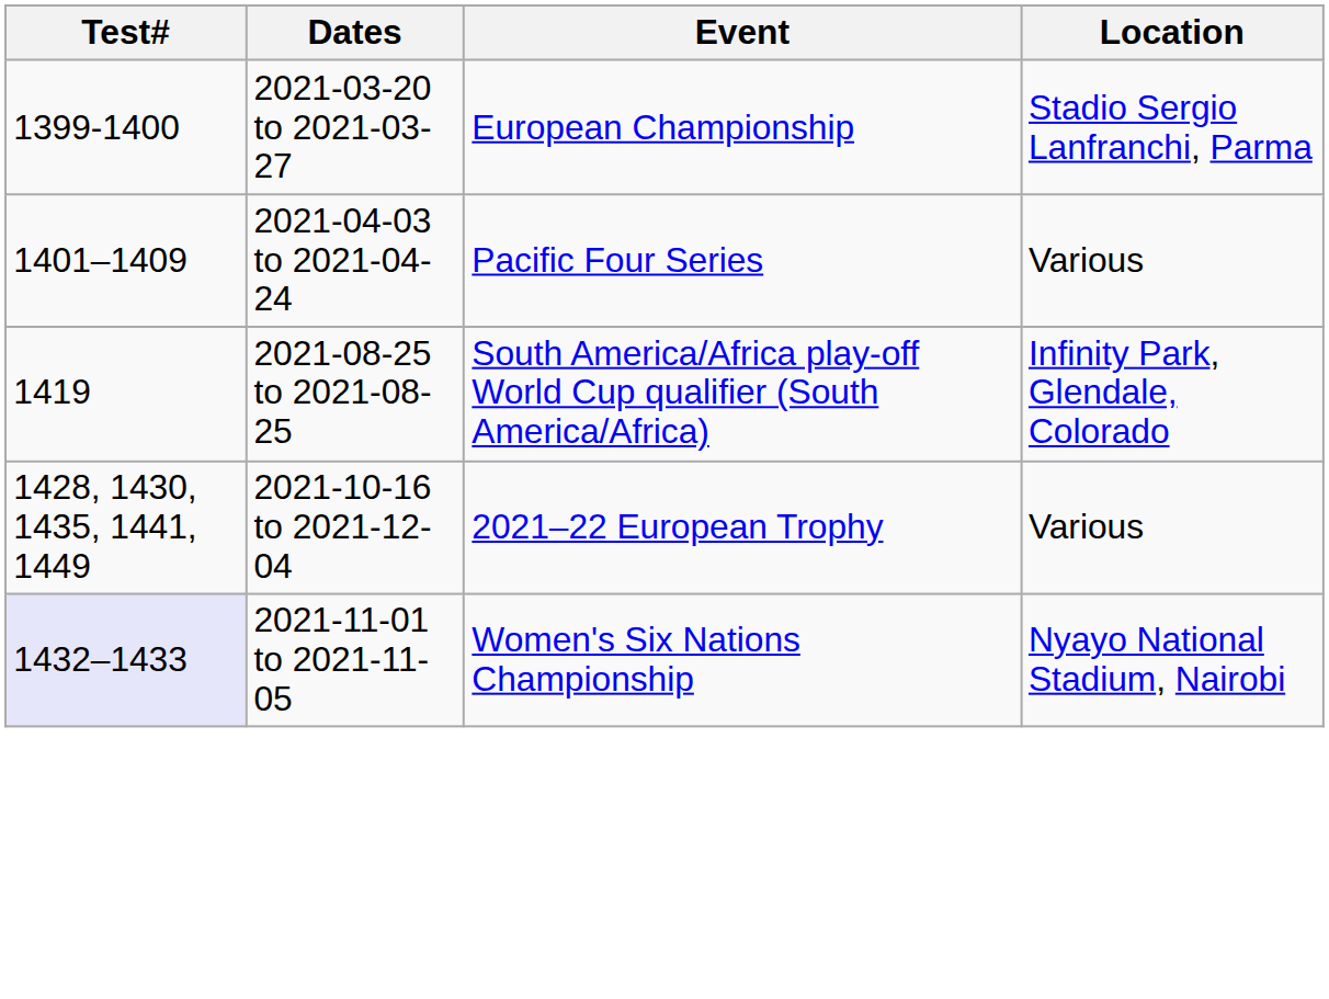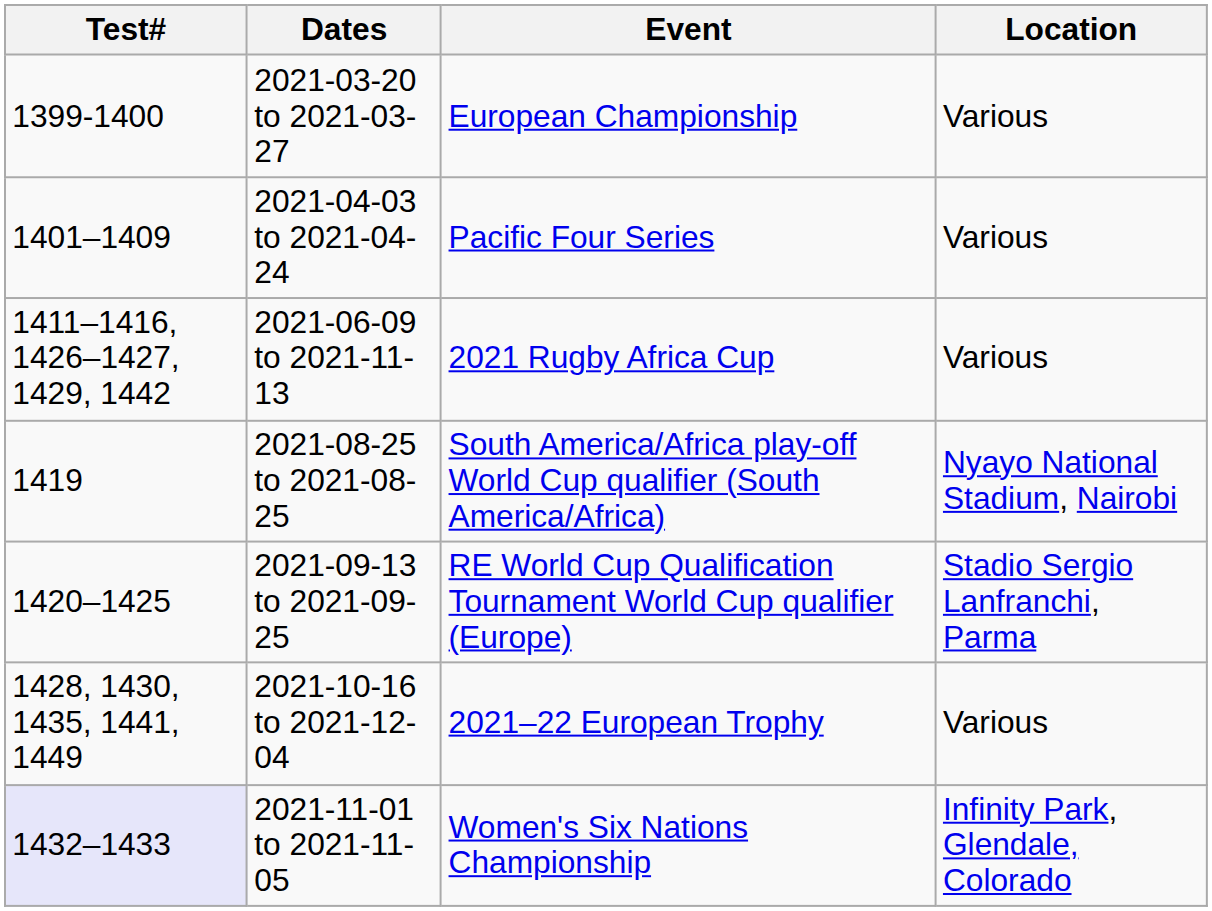 <table class="wikitable">
 <tr>
 <th>Test#</th>
 <th>Dates</th>
 <th>Event</th>
 <th>Location</th>
 </tr>
 <tr>
 <td>1399-1400</td>
 <td>2021-03-20 to 2021-03-27</td>
 <td><a href='#'>European Championship</a></td>
-<td><a href='#'>Stadio Sergio Lanfranchi</a>, <a href='#'>Parma</a></td>
+<td>Various</td>
 </tr>
 <tr>
 <td>1401–1409</td>
 <td>2021-04-03 to 2021-04-24</td>
 <td><a href='#'>Pacific Four Series</a></td>
 <td>Various</td>
 </tr>
 <tr>
+<td>1411–1416, 1426–1427, 1429, 1442</td>
+<td>2021-06-09 to 2021-11-13</td>
+<td><a href='#'>2021 Rugby Africa Cup</a></td>
+<td>Various</td>
+</tr>
+<tr>
 <td>1419</td>
 <td>2021-08-25 to 2021-08-25</td>
 <td><a href='#'>South America/Africa play-off World Cup qualifier (South America/Africa)</a></td>
-<td><a href='#'>Infinity Park</a>, <a href='#'>Glendale, Colorado</a></td>
+<td><a href='#'>Nyayo National Stadium</a>, <a href='#'>Nairobi</a></td>
+</tr>
+<tr>
+<td>1420–1425</td>
+<td>2021-09-13 to 2021-09-25</td>
+<td><a href='#'>RE World Cup Qualification Tournament World Cup qualifier (Europe)</a></td>
+<td><a href='#'>Stadio Sergio Lanfranchi</a>, <a href='#'>Parma</a></td>
 </tr>
 <tr>
 <td>1428, 1430, 1435, 1441, 1449</td>
 <td>2021-10-16 to 2021-12-04</td>
 <td><a href='#'>2021–22 European Trophy</a></td>
 <td>Various</td>
 </tr>
 <tr>
 <td style="background: lavender;">1432–1433</td>
 <td>2021-11-01 to 2021-11-05</td>
 <td><a href='#'>Women's Six Nations Championship</a></td>
-<td><a href='#'>Nyayo National Stadium</a>, <a href='#'>Nairobi</a></td>
+<td><a href='#'>Infinity Park</a>, <a href='#'>Glendale, Colorado</a></td>
 </tr>
 </table>
